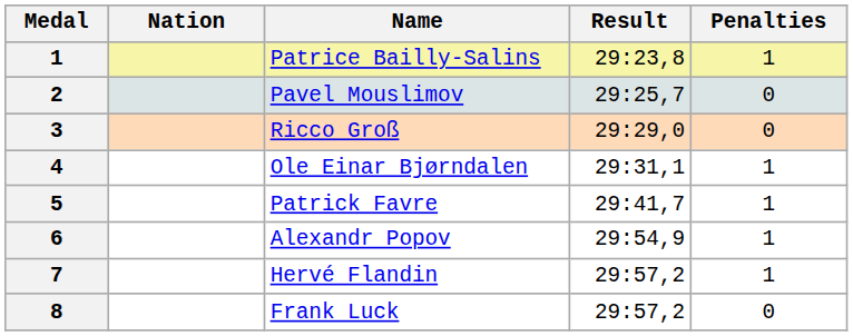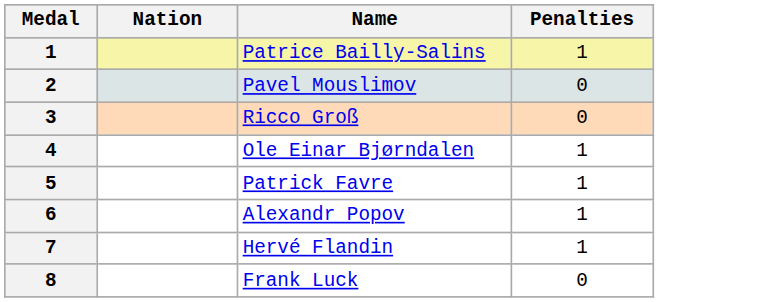 <table class=wikitable style="border:1px solid #AAAAAA;font-size:90%">
 <tr bgcolor="#E4E4E4">
 <th style="border-bottom:1px solid #AAAAAA" width=50>Medal</th>
 <th style="border-bottom:1px solid #AAAAAA" width=80>Nation</th>
 <th style="border-bottom:1px solid #AAAAAA" width=160>Name</th>
-<th style="border-bottom:1px solid #AAAAAA" width=60>Result</th>
 <th style="border-bottom:1px solid #AAAAAA" width=80>Penalties</th>
 </tr>
 <tr align="center" valign="top" bgcolor="#F7F6A8">
 <th>1</th>
 <td align="left"></td>
 <td align="left"><a href='#'>Patrice Bailly-Salins</a></td>
-<td align="right">29:23,8</td>
 <td align="center">1</td>
 </tr>
 <tr align="center" valign="top" bgcolor="#DCE5E5">
 <th>2</th>
 <td align="left"></td>
 <td align="left"><a href='#'>Pavel Mouslimov</a></td>
-<td align="right">29:25,7</td>
 <td align="center">0</td>
 </tr>
 <tr align="center" valign="top" bgcolor="#FFDAB9">
 <th>3</th>
 <td align="left"></td>
 <td align="left"><a href='#'>Ricco Groß</a></td>
-<td align="right">29:29,0</td>
 <td align="center">0</td>
 </tr>
 <tr align="center" valign="top" bgcolor="#FFFFFF">
 <th>4</th>
 <td align="left"></td>
 <td align="left"><a href='#'>Ole Einar Bjørndalen</a></td>
-<td align="right">29:31,1</td>
 <td align="center">1</td>
 </tr>
 <tr align="center" valign="top" bgcolor="#FFFFFF">
 <th>5</th>
 <td align="left"></td>
 <td align="left"><a href='#'>Patrick Favre</a></td>
-<td align="right">29:41,7</td>
 <td align="center">1</td>
 </tr>
 <tr align="center" valign="top" bgcolor="#FFFFFF">
 <th>6</th>
 <td align="left"></td>
 <td align="left"><a href='#'>Alexandr Popov</a></td>
-<td align="right">29:54,9</td>
 <td align="center">1</td>
 </tr>
 <tr align="center" valign="top" bgcolor="#FFFFFF">
 <th>7</th>
 <td align="left"></td>
 <td align="left"><a href='#'>Hervé Flandin</a></td>
-<td align="right">29:57,2</td>
 <td align="center">1</td>
 </tr>
 <tr align="center" valign="top" bgcolor="#FFFFFF">
 <th>8</th>
 <td align="left"></td>
 <td align="left"><a href='#'>Frank Luck</a></td>
-<td align="right">29:57,2</td>
 <td align="center">0</td>
 </tr>
 </table>
